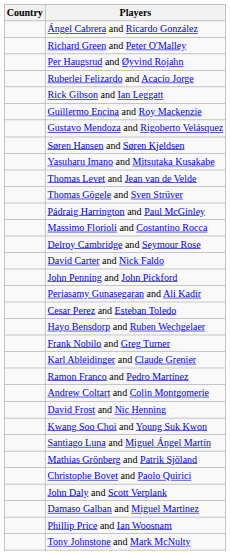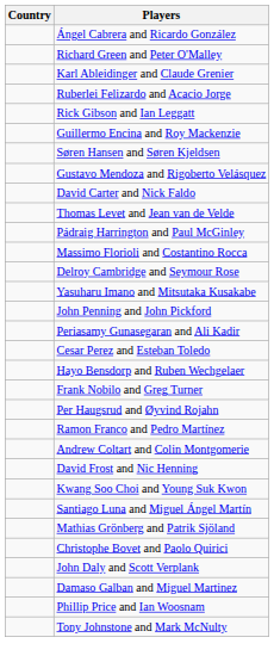 <table class="wikitable" style="font-size:95%;">
 <tr>
 <th>Country</th>
 <th>Players</th>
 </tr>
 <tr>
 <td></td>
 <td><a href='#'>Ángel Cabrera</a> and <a href='#'>Ricardo González</a></td>
 </tr>
 <tr>
 <td></td>
 <td><a href='#'>Richard Green</a> and <a href='#'>Peter O'Malley</a></td>
 </tr>
 <tr>
 <td></td>
-<td><a href='#'>Per Haugsrud</a> and <a href='#'>Øyvind Rojahn</a></td>
+<td><a href='#'>Karl Ableidinger</a> and <a href='#'>Claude Grenier</a></td>
 </tr>
 <tr>
 <td></td>
 <td><a href='#'>Ruberlei Felizardo</a> and <a href='#'>Acacio Jorge</a></td>
 </tr>
 <tr>
 <td></td>
 <td><a href='#'>Rick Gibson</a> and <a href='#'>Ian Leggatt</a></td>
 </tr>
 <tr>
 <td></td>
 <td><a href='#'>Guillermo Encina</a> and <a href='#'>Roy Mackenzie</a></td>
 </tr>
 <tr>
 <td></td>
+<td><a href='#'>Søren Hansen</a> and <a href='#'>Søren Kjeldsen</a></td>
+</tr>
+<tr>
+<td></td>
 <td><a href='#'>Gustavo Mendoza</a> and <a href='#'>Rigoberto Velásquez</a></td>
 </tr>
 <tr>
 <td></td>
-<td><a href='#'>Søren Hansen</a> and <a href='#'>Søren Kjeldsen</a></td>
-</tr>
-<tr>
-<td></td>
-<td><a href='#'>Yasuharu Imano</a> and <a href='#'>Mitsutaka Kusakabe</a></td>
+<td><a href='#'>David Carter</a> and <a href='#'>Nick Faldo</a></td>
 </tr>
 <tr>
 <td></td>
 <td><a href='#'>Thomas Levet</a> and <a href='#'>Jean van de Velde</a></td>
-</tr>
-<tr>
-<td></td>
-<td><a href='#'>Thomas Gögele</a> and <a href='#'>Sven Strüver</a></td>
 </tr>
 <tr>
 <td></td>
 <td><a href='#'>Pádraig Harrington</a> and <a href='#'>Paul McGinley</a></td>
 </tr>
 <tr>
 <td></td>
 <td><a href='#'>Massimo Florioli</a> and <a href='#'>Costantino Rocca</a></td>
 </tr>
 <tr>
 <td></td>
 <td><a href='#'>Delroy Cambridge</a> and <a href='#'>Seymour Rose</a></td>
 </tr>
 <tr>
 <td></td>
-<td><a href='#'>David Carter</a> and <a href='#'>Nick Faldo</a></td>
+<td><a href='#'>Yasuharu Imano</a> and <a href='#'>Mitsutaka Kusakabe</a></td>
 </tr>
 <tr>
 <td></td>
 <td><a href='#'>John Penning</a> and <a href='#'>John Pickford</a></td>
 </tr>
 <tr>
 <td></td>
 <td><a href='#'>Periasamy Gunasegaran</a> and <a href='#'>Ali Kadir</a></td>
 </tr>
 <tr>
 <td></td>
 <td><a href='#'>Cesar Perez</a> and <a href='#'>Esteban Toledo</a></td>
 </tr>
 <tr>
 <td></td>
 <td><a href='#'>Hayo Bensdorp</a> and <a href='#'>Ruben Wechgelaer</a></td>
 </tr>
 <tr>
 <td></td>
 <td><a href='#'>Frank Nobilo</a> and <a href='#'>Greg Turner</a></td>
 </tr>
 <tr>
 <td></td>
-<td><a href='#'>Karl Ableidinger</a> and <a href='#'>Claude Grenier</a></td>
+<td><a href='#'>Per Haugsrud</a> and <a href='#'>Øyvind Rojahn</a></td>
 </tr>
 <tr>
 <td></td>
 <td><a href='#'>Ramon Franco</a> and <a href='#'>Pedro Martínez</a></td>
 </tr>
 <tr>
 <td></td>
 <td><a href='#'>Andrew Coltart</a> and <a href='#'>Colin Montgomerie</a></td>
 </tr>
 <tr>
 <td></td>
 <td><a href='#'>David Frost</a> and <a href='#'>Nic Henning</a></td>
 </tr>
 <tr>
 <td></td>
 <td><a href='#'>Kwang Soo Choi</a> and <a href='#'>Young Suk Kwon</a></td>
 </tr>
 <tr>
 <td></td>
 <td><a href='#'>Santiago Luna</a> and <a href='#'>Miguel Ángel Martín</a></td>
 </tr>
 <tr>
 <td></td>
 <td><a href='#'>Mathias Grönberg</a> and <a href='#'>Patrik Sjöland</a></td>
 </tr>
 <tr>
 <td></td>
 <td><a href='#'>Christophe Bovet</a> and <a href='#'>Paolo Quirici</a></td>
 </tr>
 <tr>
 <td></td>
 <td><a href='#'>John Daly</a> and <a href='#'>Scott Verplank</a></td>
 </tr>
 <tr>
 <td></td>
 <td><a href='#'>Damaso Galban</a> and <a href='#'>Miguel Martinez</a></td>
 </tr>
 <tr>
 <td></td>
 <td><a href='#'>Phillip Price</a> and <a href='#'>Ian Woosnam</a></td>
 </tr>
 <tr>
 <td></td>
 <td><a href='#'>Tony Johnstone</a> and <a href='#'>Mark McNulty</a></td>
 </tr>
 </table>
